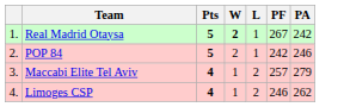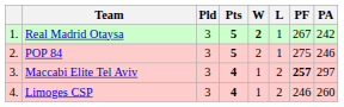 <table class=wikitable style="text-align:center">
 <tr>
 <th width=15></th>
 <th width=220>Team</th>
+<th width=20>Pld</th>
 <th width=30>Pts</th>
 <th width=20>W</th>
 <th width=20>L</th>
 <th width=20>PF</th>
 <th width=20>PA</th>
 </tr>
 <tr style="background: #ccffcc;">
 <td>1.</td>
 <td align=left> <a href='#'>Real Madrid Otaysa</a></td>
+<td>3</td>
 <td><strong>5</strong></td>
 <td><strong>2</strong></td>
 <td>1</td>
 <td>267</td>
 <td>242</td>
 </tr>
 <tr style="background:#ffcccc;">
 <td>2.</td>
 <td align=left> <a href='#'>POP 84</a></td>
+<td>3</td>
 <td><strong>5</strong></td>
 <td>2</td>
 <td>1</td>
-<td>242</td>
+<td>275</td>
 <td>246</td>
 </tr>
 <tr style="background:#ffcccc;">
 <td>3.</td>
 <td align=left> <a href='#'>Maccabi Elite Tel Aviv</a></td>
+<td>3</td>
 <td><strong>4</strong></td>
 <td>1</td>
 <td>2</td>
-<td>257</td>
-<td>279</td>
+<td><strong>257</strong></td>
+<td>297</td>
 </tr>
 <tr style="background:#ffcccc;">
 <td>4.</td>
 <td align=left> <a href='#'>Limoges CSP</a></td>
+<td>3</td>
 <td><strong>4</strong></td>
 <td>1</td>
 <td>2</td>
 <td>246</td>
-<td>262</td>
+<td>260</td>
 </tr>
 </table>
